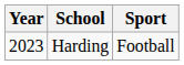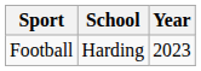 <table class="wikitable">
 <tr>
+<th>Sport</th>
+<th>School</th>
 <th>Year</th>
-<th>School</th>
-<th>Sport</th>
 </tr>
 <tr>
+<td>Football</td>
+<td>Harding</td>
 <td>2023</td>
-<td>Harding</td>
-<td>Football</td>
 </tr>
 </table>
